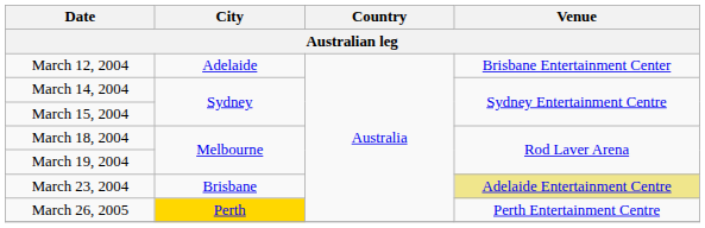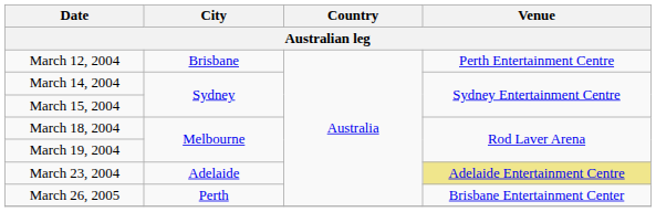 <table class="wikitable" style="text-align:center;">
 <tr>
 <th style="width:150px;">Date</th>
 <th style="width:150px;">City</th>
 <th style="width:150px;">Country</th>
 <th style="width:250px;">Venue</th>
 </tr>
 <tr>
 <th colspan="4">Australian leg </th>
 </tr>
 <tr>
 <td>March 12, 2004</td>
-<td><a href='#'>Adelaide</a></td>
+<td><a href='#'>Brisbane</a></td>
 <td rowspan="7"><a href='#'>Australia</a></td>
-<td><a href='#'>Brisbane Entertainment Center</a></td>
+<td><a href='#'>Perth Entertainment Centre</a></td>
 </tr>
 <tr>
 <td>March 14, 2004</td>
 <td rowspan="2"><a href='#'>Sydney</a></td>
 <td rowspan="2"><a href='#'>Sydney Entertainment Centre</a></td>
 </tr>
 <tr>
 <td>March 15, 2004</td>
 </tr>
 <tr>
 <td>March 18, 2004</td>
 <td rowspan="2"><a href='#'>Melbourne</a></td>
 <td rowspan="2"><a href='#'>Rod Laver Arena</a></td>
 </tr>
 <tr>
 <td>March 19, 2004</td>
 </tr>
 <tr>
 <td>March 23, 2004</td>
-<td><a href='#'>Brisbane</a></td>
+<td><a href='#'>Adelaide</a></td>
 <td style="background: khaki;"><a href='#'>Adelaide Entertainment Centre</a></td>
 </tr>
 <tr>
 <td>March 26, 2005</td>
-<td style="background: gold;"><a href='#'>Perth</a></td>
-<td><a href='#'>Perth Entertainment Centre</a></td>
+<td><a href='#'>Perth</a></td>
+<td><a href='#'>Brisbane Entertainment Center</a></td>
 </tr>
 <tr>
 </tr>
 </table>
